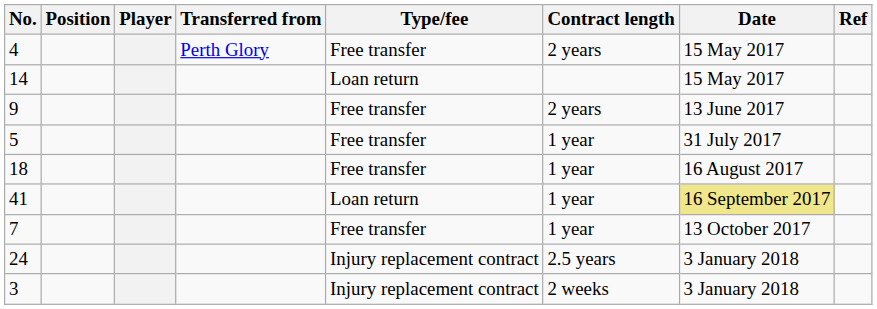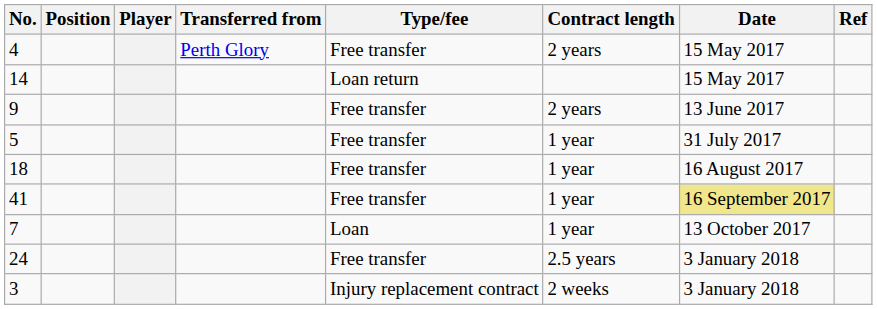 <table class="wikitable plainrowheaders sortable" style="text-align:center; text-align:left">
 <tr>
 <th scope="col">No.</th>
 <th scope="col">Position</th>
 <th scope="col">Player</th>
 <th scope="col">Transferred from</th>
 <th scope="col">Type/fee</th>
 <th scope="col">Contract length</th>
 <th scope="col">Date</th>
 <th scope="col" class="unsortable">Ref</th>
 </tr>
 <tr>
 <td>4</td>
 <td></td>
 <th scope="row"></th>
 <td><a href='#'>Perth Glory</a></td>
 <td>Free transfer</td>
 <td>2 years</td>
 <td>15 May 2017</td>
 <td></td>
 </tr>
 <tr>
 <td>14</td>
 <td></td>
 <th scope="row"></th>
 <td></td>
 <td>Loan return</td>
 <td></td>
 <td>15 May 2017</td>
 <td></td>
 </tr>
 <tr>
 <td>9</td>
 <td></td>
 <th scope="row"></th>
 <td></td>
 <td>Free transfer</td>
 <td>2 years</td>
 <td>13 June 2017</td>
 <td></td>
 </tr>
 <tr>
 <td>5</td>
 <td></td>
 <th scope="row"></th>
 <td></td>
 <td>Free transfer</td>
 <td>1 year</td>
 <td>31 July 2017</td>
 <td></td>
 </tr>
 <tr>
 <td>18</td>
 <td></td>
 <th scope="row"></th>
 <td></td>
 <td>Free transfer</td>
 <td>1 year</td>
 <td>16 August 2017</td>
 <td></td>
 </tr>
 <tr>
 <td>41</td>
 <td></td>
 <th scope="row"></th>
 <td></td>
-<td>Loan return</td>
+<td>Free transfer</td>
 <td>1 year</td>
 <td style="background: khaki;">16 September 2017</td>
 <td></td>
 </tr>
 <tr>
 <td>7</td>
 <td></td>
 <th scope="row"></th>
 <td></td>
-<td>Free transfer</td>
+<td>Loan</td>
 <td>1 year</td>
 <td>13 October 2017</td>
 <td></td>
 </tr>
 <tr>
 <td>24</td>
 <td></td>
 <th scope="row"></th>
 <td></td>
-<td>Injury replacement contract</td>
+<td>Free transfer</td>
 <td>2.5 years</td>
 <td>3 January 2018</td>
 <td></td>
 </tr>
 <tr>
 <td>3</td>
 <td></td>
 <th scope="row"></th>
 <td></td>
 <td>Injury replacement contract</td>
 <td>2 weeks</td>
 <td>3 January 2018</td>
 <td></td>
 </tr>
 </table>
